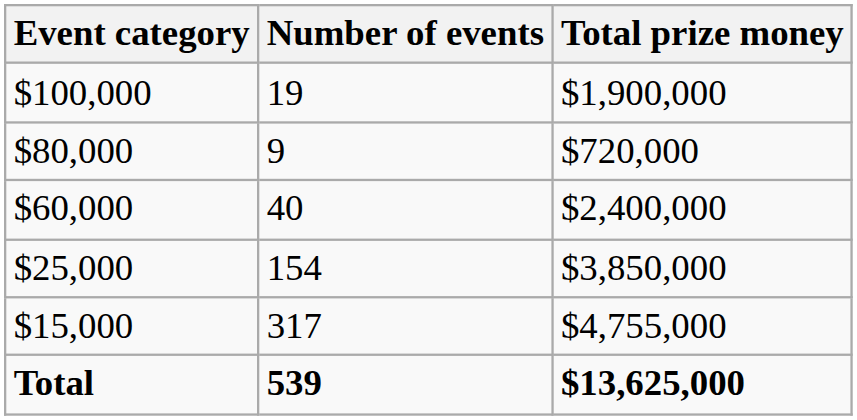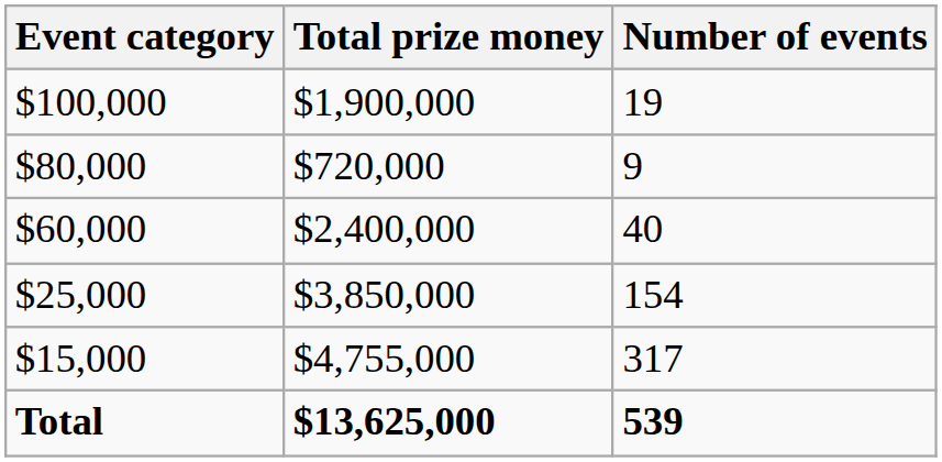 <table class="wikitable">
 <tr>
 <th>Event category</th>
+<th>Total prize money</th>
 <th>Number of events</th>
-<th>Total prize money</th>
 </tr>
 <tr>
 <td>$100,000</td>
+<td>$1,900,000</td>
 <td>19</td>
-<td>$1,900,000</td>
 </tr>
 <tr>
 <td>$80,000</td>
+<td>$720,000</td>
 <td>9</td>
-<td>$720,000</td>
 </tr>
 <tr>
 <td>$60,000</td>
+<td>$2,400,000</td>
 <td>40</td>
-<td>$2,400,000</td>
 </tr>
 <tr>
 <td>$25,000</td>
+<td>$3,850,000</td>
 <td>154</td>
-<td>$3,850,000</td>
 </tr>
 <tr>
 <td>$15,000</td>
+<td>$4,755,000</td>
 <td>317</td>
-<td>$4,755,000</td>
 </tr>
 <tr>
 <td><strong>Total</strong></td>
+<td><strong>$13,625,000</strong></td>
 <td><strong>539</strong></td>
-<td><strong>$13,625,000</strong></td>
 </tr>
 </table>
